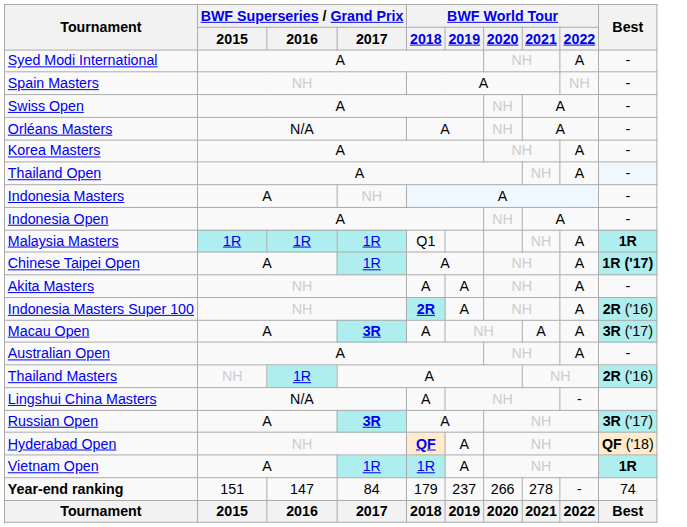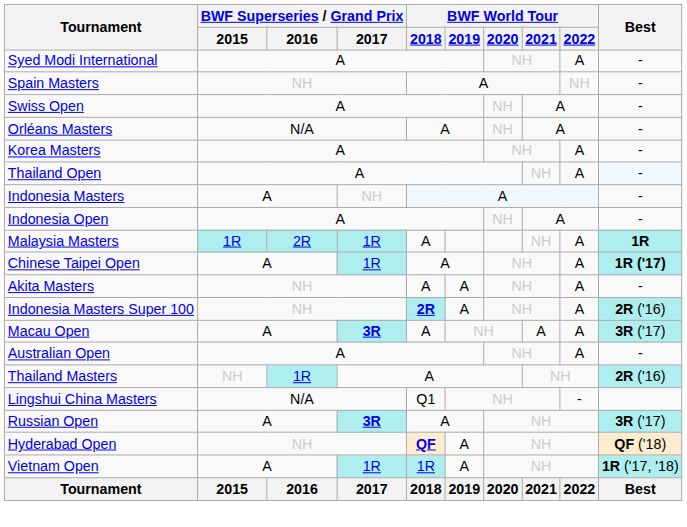 <table class="wikitable" style="font-size: 90%; text-align:center;">
 <tr>
 <th rowspan="2">Tournament</th>
 <th colspan="3"><strong><a href='#'>BWF Superseries</a> / <a href='#'>Grand Prix</a></strong></th>
 <th colspan="5"><strong><a href='#'>BWF World Tour</a></strong></th>
 <th rowspan="2">Best</th>
 </tr>
 <tr>
 <th><strong>2015</strong></th>
 <th>2016</th>
 <th>2017</th>
 <th><a href='#'>2018</a></th>
 <th><a href='#'>2019</a></th>
 <th><a href='#'>2020</a></th>
 <th><a href='#'>2021</a></th>
 <th><a href='#'>2022</a></th>
 </tr>
 <tr>
 <td align="left"><a href='#'>Syed Modi International</a></td>
 <td colspan="5">A</td>
 <td colspan="2" style="color:#ccc">NH</td>
 <td>A</td>
 <td>-</td>
 </tr>
 <tr>
 <td align="left"><a href='#'>Spain Masters</a></td>
 <td colspan="3" style="color:#ccc">NH</td>
 <td colspan="4">A</td>
 <td style="color:#ccc">NH</td>
 <td>-</td>
 </tr>
 <tr>
 <td align="left"><a href='#'>Swiss Open</a></td>
 <td colspan="5">A</td>
 <td style="color:#ccc">NH</td>
 <td colspan="2">A</td>
 <td>-</td>
 </tr>
 <tr>
 <td align="left"><a href='#'>Orléans Masters</a></td>
 <td colspan="3">N/A</td>
 <td colspan="2">A</td>
 <td style="color:#ccc">NH</td>
 <td colspan="2">A</td>
 <td>-</td>
 </tr>
 <tr>
 <td align="left"><a href='#'>Korea Masters</a></td>
 <td colspan="5">A</td>
 <td colspan="2" style="color:#ccc">NH</td>
 <td>A</td>
 <td>-</td>
 </tr>
 <tr>
 <td align="left"><a href='#'>Thailand Open</a></td>
 <td colspan="6">A</td>
 <td style="color:#ccc">NH</td>
 <td>A</td>
 <td bgcolor="F0F8FF">-</td>
 </tr>
 <tr>
 <td align="left"><a href='#'>Indonesia Masters</a></td>
 <td colspan="2">A</td>
 <td style="color:#ccc">NH</td>
 <td colspan="5" bgcolor="F0F8FF" 2018;>A</td>
 <td>-</td>
 </tr>
 <tr>
 <td align="left"><a href='#'>Indonesia Open</a></td>
 <td colspan="5">A</td>
 <td style="color:#ccc">NH</td>
 <td colspan="2">A</td>
 <td>-</td>
 </tr>
 <tr>
 <td align="left"><a href='#'>Malaysia Masters</a></td>
 <td bgcolor="AFEEEE"><a href='#'>1R</a></td>
+<td bgcolor="AFEEEE"><a href='#'>2R</a></td>
 <td bgcolor="AFEEEE"><a href='#'>1R</a></td>
-<td bgcolor="AFEEEE"><a href='#'>1R</a></td>
-<td>Q1</td>
+<td>A</td>
 <td></td>
 <td></td>
 <td style="color:#ccc">NH</td>
 <td>A</td>
 <td bgcolor="AFEEEE"><strong>1R</strong></td>
 </tr>
 <tr>
 <td align="left"><a href='#'>Chinese Taipei Open</a></td>
 <td colspan="2">A</td>
 <td bgcolor="AFEEEE"><a href='#'>1R</a></td>
 <td colspan="2">A</td>
 <td colspan="2" style="color:#ccc">NH</td>
 <td>A</td>
 <td bgcolor="AFEEEE"><strong>1R ('17)</strong></td>
 </tr>
 <tr>
 <td align="left"><a href='#'>Akita Masters</a></td>
 <td colspan="3" style="color:#ccc">NH</td>
 <td>A</td>
 <td>A</td>
 <td colspan="2" style="color:#ccc">NH</td>
 <td>A</td>
 <td>-</td>
 </tr>
 <tr>
 <td align="left"><a href='#'>Indonesia Masters Super 100</a></td>
 <td colspan="3" style="color:#ccc">NH</td>
 <td bgcolor="AFEEEE"><a href='#'><strong>2R</strong></a></td>
 <td>A</td>
 <td colspan="2" style="color:#ccc">NH</td>
 <td>A</td>
 <td bgcolor="AFEEEE"><strong>2R</strong> ('16)</td>
 </tr>
 <tr>
 <td align="left"><a href='#'>Macau Open</a></td>
 <td colspan="2">A</td>
 <td bgcolor="AFEEEE"><a href='#'><strong>3R</strong></a></td>
 <td>A</td>
 <td colspan="2" style="color:#ccc">NH</td>
 <td>A</td>
 <td>A</td>
 <td bgcolor="AFEEEE"><strong>3R</strong> ('17)</td>
 </tr>
 <tr>
 <td align="left"><a href='#'>Australian Open</a></td>
 <td colspan="5">A</td>
 <td colspan="2" style="color:#ccc">NH</td>
 <td>A</td>
 <td>-</td>
 </tr>
 <tr>
 <td align="left"><a href='#'>Thailand Masters</a></td>
 <td style="color:#ccc">NH</td>
 <td bgcolor="AFEEEE"><a href='#'>1R</a></td>
 <td colspan="4">A</td>
 <td colspan="2" style="color:#ccc">NH</td>
 <td bgcolor="AFEEEE"><strong>2R</strong> ('16)</td>
 </tr>
 <tr>
 <td align="left"><a href='#'>Lingshui China Masters</a></td>
 <td colspan="3">N/A</td>
-<td>A</td>
+<td>Q1</td>
 <td colspan="3" style="color:#ccc">NH</td>
 <td>-</td>
 </tr>
 <tr>
 <td align="left"><a href='#'>Russian Open</a></td>
 <td colspan="2">A</td>
 <td bgcolor="AFEEEE"><a href='#'><strong>3R</strong></a></td>
 <td colspan="2">A</td>
 <td colspan="3" style="color:#ccc">NH</td>
 <td bgcolor="AFEEEE"><strong>3R</strong> ('17)</td>
 </tr>
 <tr>
 <td align="left"><a href='#'>Hyderabad Open</a></td>
 <td colspan="3" style="color:#ccc">NH</td>
 <td bgcolor="FFEBCD"><a href='#'><strong>QF</strong></a></td>
 <td>A</td>
 <td colspan="3" style="color:#ccc">NH</td>
 <td bgcolor="FFEBCD"><strong>QF</strong> ('18)</td>
 </tr>
 <tr>
 <td align="left"><a href='#'>Vietnam Open</a></td>
 <td colspan="2">A</td>
 <td bgcolor="AFEEEE"><a href='#'>1R</a></td>
 <td bgcolor="AFEEEE"><a href='#'>1R</a></td>
 <td>A</td>
 <td colspan="3" style="color:#ccc">NH</td>
-<td bgcolor="AFEEEE"><strong>1R</strong></td>
-</tr>
-<tr>
-<td align="left"><strong>Year-end ranking</strong></td>
-<td>151</td>
-<td>147</td>
-<td>84</td>
-<td>179</td>
-<td>237</td>
-<td>266</td>
-<td>278</td>
-<td>-</td>
-<td>74</td>
+<td bgcolor="AFEEEE"><strong>1R</strong> ('17, '18)</td>
 </tr>
 <tr>
 <th>Tournament</th>
 <th>2015</th>
 <th>2016</th>
 <th>2017</th>
 <th>2018</th>
 <th>2019</th>
 <th>2020</th>
 <th>2021</th>
 <th>2022</th>
 <th>Best</th>
 </tr>
 </table>
